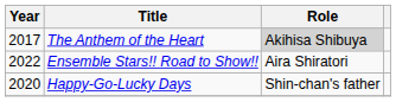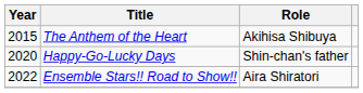 <table class="wikitable" style="font-size: 90%;">
 <tr>
 <th>Year</th>
 <th>Title</th>
 <th>Role</th>
 <th class="unsortable"></th>
 </tr>
 <tr>
-<td>2017</td>
+<td>2015</td>
 <td><em><a href='#'>The Anthem of the Heart</a></em></td>
-<td style="background: lightgrey;">Akihisa Shibuya</td>
+<td>Akihisa Shibuya</td>
+<td></td>
+</tr>
+<tr>
+<td>2020</td>
+<td><em><a href='#'>Happy-Go-Lucky Days</a></em></td>
+<td>Shin-chan's father</td>
 <td></td>
 </tr>
 <tr>
 <td>2022</td>
 <td><em><a href='#'>Ensemble Stars!! Road to Show!!</a></em></td>
 <td>Aira Shiratori</td>
 <td></td>
 </tr>
 <tr>
-<td>2020</td>
-<td><em><a href='#'>Happy-Go-Lucky Days</a></em></td>
-<td>Shin-chan's father</td>
-<td></td>
-</tr>
-<tr>
 </tr>
 </table>
